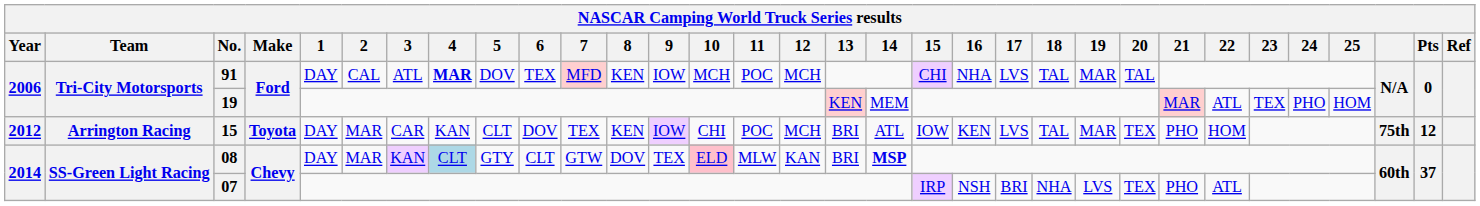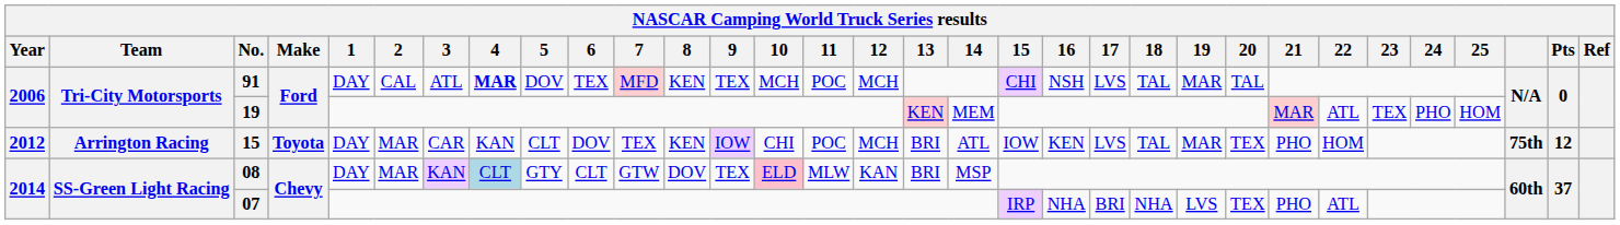 <table class="wikitable" style="text-align:center; font-size:75%">
 <tr>
 <th colspan=32><a href='#'>NASCAR Camping World Truck Series</a> results</th>
 </tr>
 <tr>
 <th>Year</th>
 <th>Team</th>
 <th>No.</th>
 <th>Make</th>
 <th>1</th>
 <th>2</th>
 <th>3</th>
 <th>4</th>
 <th>5</th>
 <th>6</th>
 <th>7</th>
 <th>8</th>
 <th>9</th>
 <th>10</th>
 <th>11</th>
 <th>12</th>
 <th>13</th>
 <th>14</th>
 <th>15</th>
 <th>16</th>
 <th>17</th>
 <th>18</th>
 <th>19</th>
 <th>20</th>
 <th>21</th>
 <th>22</th>
 <th>23</th>
 <th>24</th>
 <th>25</th>
 <th></th>
 <th>Pts</th>
 <th>Ref</th>
 </tr>
 <tr>
 <th rowspan=2><a href='#'>2006</a></th>
 <th rowspan=2><a href='#'>Tri-City Motorsports</a></th>
 <th>91</th>
 <th rowspan=2><a href='#'>Ford</a></th>
 <td><a href='#'>DAY</a></td>
 <td><a href='#'>CAL</a></td>
 <td><a href='#'>ATL</a></td>
 <td><strong><a href='#'>MAR</a></strong></td>
 <td><a href='#'>DOV</a></td>
 <td><a href='#'>TEX</a></td>
 <td style="background:#FFCFCF;"><a href='#'>MFD</a><br></td>
 <td><a href='#'>KEN</a></td>
-<td><a href='#'>IOW</a></td>
+<td><a href='#'>TEX</a></td>
 <td><a href='#'>MCH</a></td>
 <td><a href='#'>POC</a></td>
 <td><a href='#'>MCH</a></td>
 <td colspan=2></td>
 <td style="background:#EFCFFF;"><a href='#'>CHI</a><br></td>
-<td><a href='#'>NHA</a></td>
+<td><a href='#'>NSH</a></td>
 <td><a href='#'>LVS</a></td>
 <td><a href='#'>TAL</a></td>
 <td><a href='#'>MAR</a></td>
 <td><a href='#'>TAL</a></td>
 <td colspan=5></td>
 <th rowspan=2>N/A</th>
 <th rowspan=2>0</th>
 <th rowspan=2></th>
 </tr>
 <tr>
 <th>19</th>
 <td colspan=12></td>
 <td style="background:#FFCFCF;"><a href='#'>KEN</a><br></td>
 <td><a href='#'>MEM</a></td>
 <td colspan=6></td>
 <td style="background:#FFCFCF;"><a href='#'>MAR</a><br></td>
 <td><a href='#'>ATL</a></td>
 <td><a href='#'>TEX</a></td>
 <td><a href='#'>PHO</a></td>
 <td><a href='#'>HOM</a></td>
 </tr>
 <tr>
 <th><a href='#'>2012</a></th>
 <th><a href='#'>Arrington Racing</a></th>
 <th>15</th>
 <th><a href='#'>Toyota</a></th>
 <td><a href='#'>DAY</a></td>
 <td><a href='#'>MAR</a></td>
 <td><a href='#'>CAR</a></td>
 <td><a href='#'>KAN</a></td>
 <td><a href='#'>CLT</a></td>
 <td><a href='#'>DOV</a></td>
 <td><a href='#'>TEX</a></td>
 <td><a href='#'>KEN</a></td>
 <td style="background:#EFCFFF;"><a href='#'>IOW</a><br></td>
 <td><a href='#'>CHI</a></td>
 <td><a href='#'>POC</a></td>
 <td><a href='#'>MCH</a></td>
 <td><a href='#'>BRI</a></td>
 <td><a href='#'>ATL</a></td>
 <td><a href='#'>IOW</a></td>
 <td><a href='#'>KEN</a></td>
 <td><a href='#'>LVS</a></td>
 <td><a href='#'>TAL</a></td>
 <td><a href='#'>MAR</a></td>
 <td><a href='#'>TEX</a></td>
 <td><a href='#'>PHO</a></td>
 <td><a href='#'>HOM</a></td>
 <td colspan=3></td>
 <th>75th</th>
 <th>12</th>
 <th></th>
 </tr>
 <tr>
 <th rowspan=2><a href='#'>2014</a></th>
 <th rowspan=2><a href='#'>SS-Green Light Racing</a></th>
 <th>08</th>
 <th rowspan=2><a href='#'>Chevy</a></th>
 <td><a href='#'>DAY</a></td>
 <td><a href='#'>MAR</a></td>
 <td style="background:#EFCFFF;"><a href='#'>KAN</a><br></td>
 <td style="background: lightblue;"><a href='#'>CLT</a></td>
 <td><a href='#'>GTY</a></td>
 <td><a href='#'>CLT</a></td>
 <td><a href='#'>GTW</a></td>
 <td><a href='#'>DOV</a></td>
 <td><a href='#'>TEX</a></td>
 <td style="background: pink;"><a href='#'>ELD</a></td>
 <td><a href='#'>MLW</a></td>
 <td><a href='#'>KAN</a></td>
 <td><a href='#'>BRI</a></td>
-<td><strong><a href='#'>MSP</a></strong></td>
+<td><a href='#'>MSP</a></td>
 <td colspan=11></td>
 <th rowspan=2>60th</th>
 <th rowspan=2>37</th>
 <th rowspan=2></th>
 </tr>
 <tr>
 <th>07</th>
 <td colspan=14></td>
 <td style="background:#EFCFFF;"><a href='#'>IRP</a><br></td>
-<td><a href='#'>NSH</a></td>
+<td><a href='#'>NHA</a></td>
 <td><a href='#'>BRI</a></td>
 <td><a href='#'>NHA</a></td>
 <td><a href='#'>LVS</a></td>
 <td><a href='#'>TEX</a></td>
 <td><a href='#'>PHO</a></td>
 <td><a href='#'>ATL</a></td>
 <td colspan=3></td>
 </tr>
 </table>
